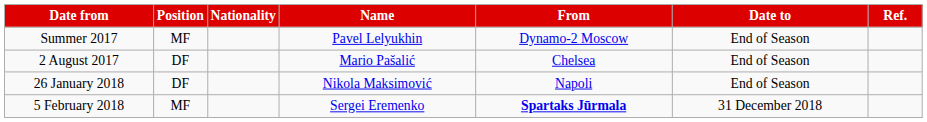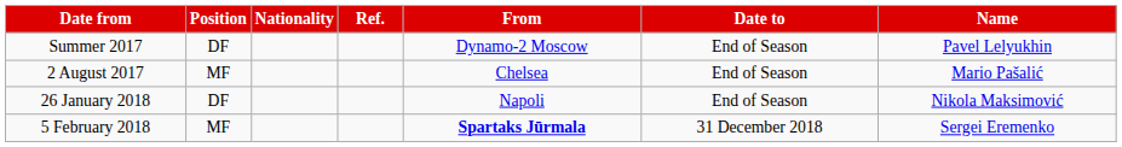 <table class="wikitable" style="text-align:center; font-size:90%; ">
 <tr>
 <th style="background:#DD0000; color:white; width:150px;">Date from</th>
 <th style="background:#DD0000; color:white; width:50px;">Position</th>
 <th style="background:#DD0000; color:white; width:50px;">Nationality</th>
-<th style="background:#DD0000; color:white; width:200px;">Name</th>
+<th style="background:#DD0000; color:white; width:50px;">Ref.</th>
 <th style="background:#DD0000; color:white; width:200px;">From</th>
 <th style="background:#DD0000; color:white; width:200px;">Date to</th>
-<th style="background:#DD0000; color:white; width:50px;">Ref.</th>
+<th style="background:#DD0000; color:white; width:200px;">Name</th>
 </tr>
 <tr>
 <td>Summer 2017</td>
-<td>MF</td>
+<td>DF</td>
 <td></td>
-<td><a href='#'>Pavel Lelyukhin</a></td>
+<td></td>
 <td><a href='#'>Dynamo-2 Moscow</a></td>
 <td>End of Season</td>
-<td></td>
+<td><a href='#'>Pavel Lelyukhin</a></td>
 </tr>
 <tr>
 <td>2 August 2017</td>
-<td>DF</td>
+<td>MF</td>
 <td></td>
-<td><a href='#'>Mario Pašalić</a></td>
+<td></td>
 <td><a href='#'>Chelsea</a></td>
 <td>End of Season</td>
-<td></td>
+<td><a href='#'>Mario Pašalić</a></td>
 </tr>
 <tr>
 <td>26 January 2018</td>
 <td>DF</td>
 <td></td>
-<td><a href='#'>Nikola Maksimović</a></td>
+<td></td>
 <td><a href='#'>Napoli</a></td>
 <td>End of Season</td>
-<td></td>
+<td><a href='#'>Nikola Maksimović</a></td>
 </tr>
 <tr>
 <td>5 February 2018</td>
 <td>MF</td>
 <td></td>
-<td><a href='#'>Sergei Eremenko</a></td>
+<td></td>
 <td><strong><a href='#'>Spartaks Jūrmala</a></strong></td>
 <td>31 December 2018</td>
-<td></td>
+<td><a href='#'>Sergei Eremenko</a></td>
 </tr>
 </table>
